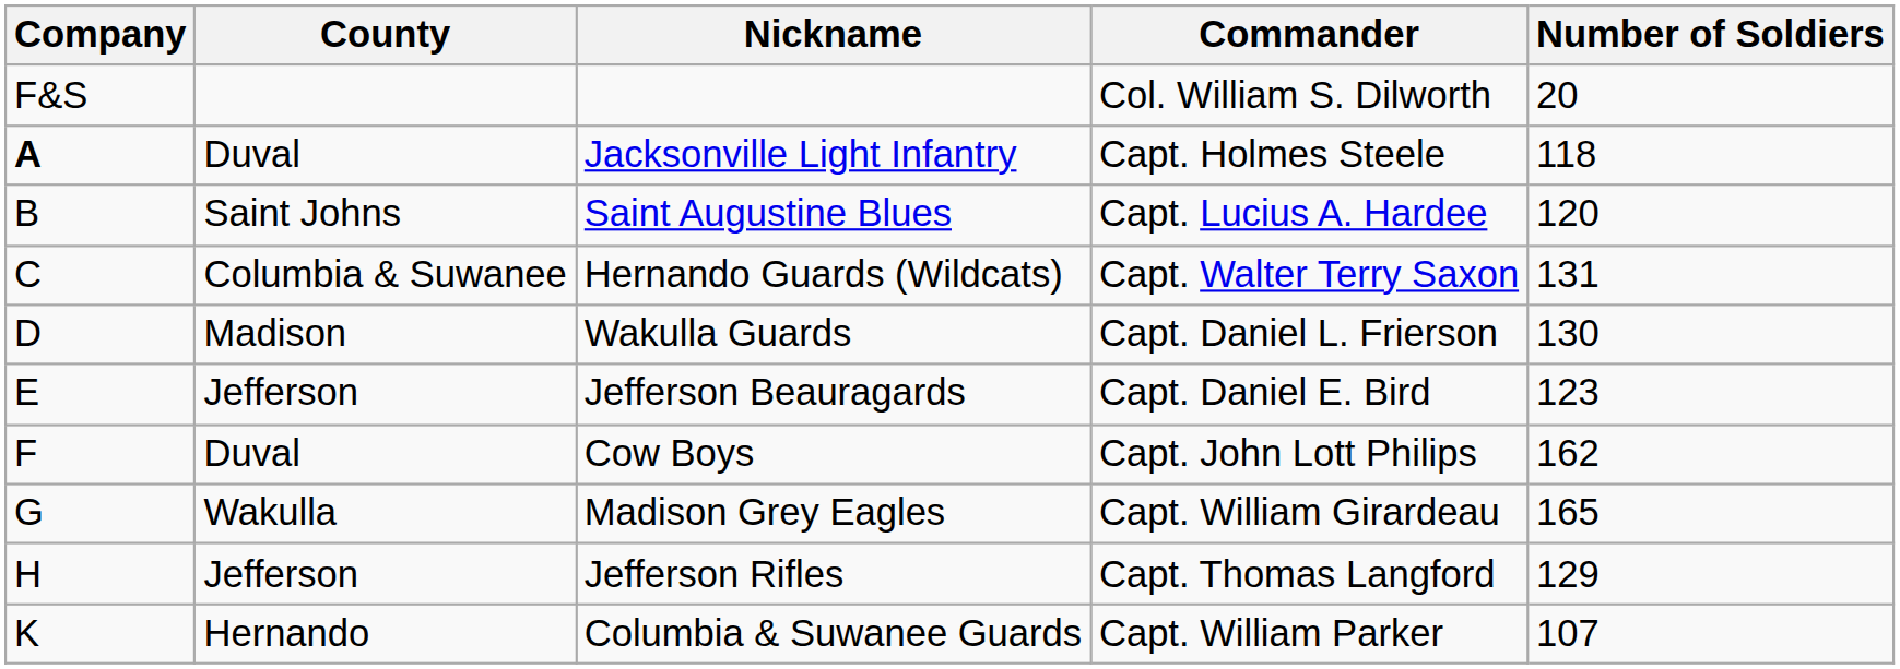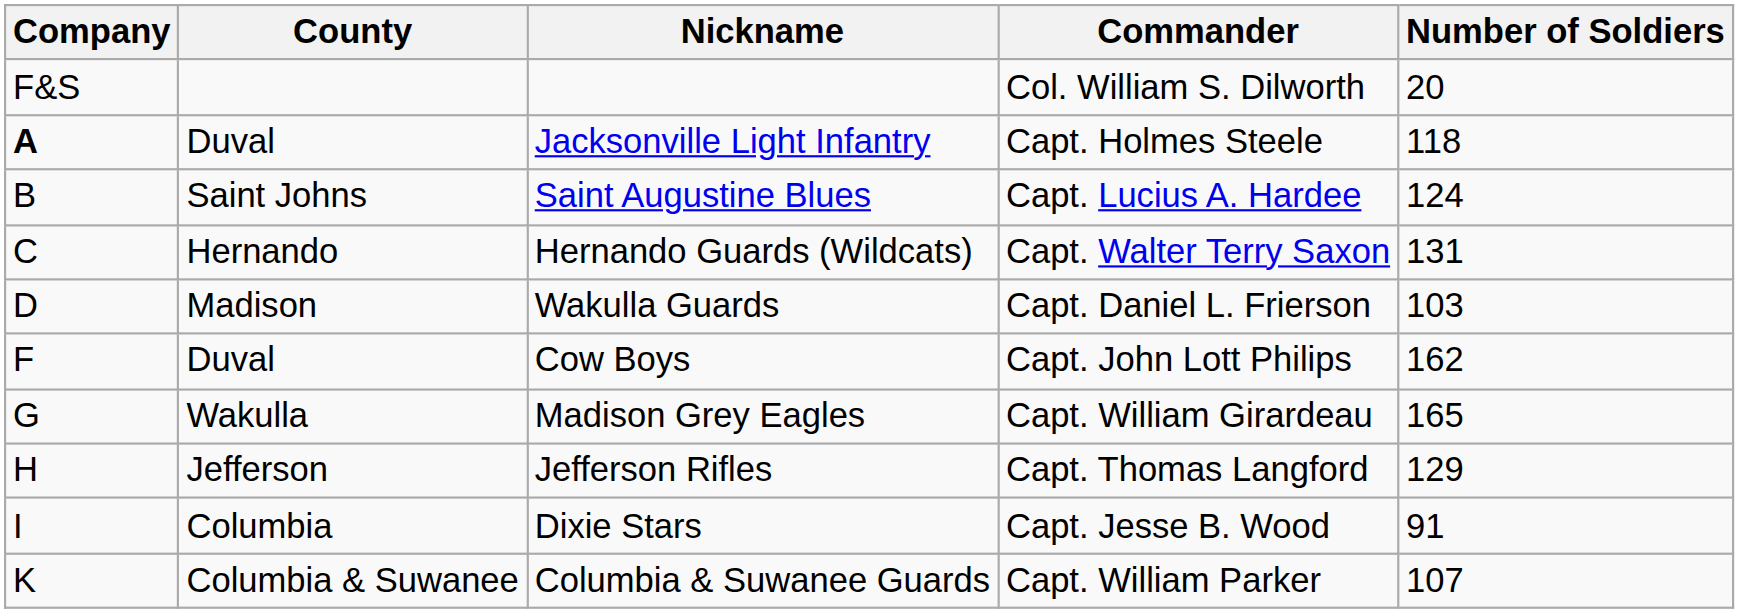 <table class="wikitable">
 <tr>
 <th>Company</th>
 <th>County</th>
 <th>Nickname</th>
 <th>Commander</th>
 <th>Number of Soldiers</th>
 </tr>
 <tr>
 <td>F&S</td>
 <td></td>
 <td></td>
 <td>Col. William S. Dilworth</td>
 <td>20</td>
 </tr>
 <tr>
 <td><strong>A</strong></td>
 <td>Duval</td>
 <td><a href='#'>Jacksonville Light Infantry</a></td>
 <td>Capt. Holmes Steele</td>
 <td>118</td>
 </tr>
 <tr>
 <td>B</td>
 <td>Saint Johns</td>
 <td><a href='#'>Saint Augustine Blues</a></td>
 <td>Capt. <a href='#'>Lucius A. Hardee</a></td>
-<td>120</td>
+<td>124</td>
 </tr>
 <tr>
 <td>C</td>
-<td>Columbia & Suwanee</td>
+<td>Hernando</td>
 <td>Hernando Guards (Wildcats)</td>
 <td>Capt. <a href='#'>Walter Terry Saxon</a></td>
 <td>131</td>
 </tr>
 <tr>
 <td>D</td>
 <td>Madison</td>
 <td>Wakulla Guards</td>
 <td>Capt. Daniel L. Frierson</td>
-<td>130</td>
-</tr>
-<tr>
-<td>E</td>
-<td>Jefferson</td>
-<td>Jefferson Beauragards</td>
-<td>Capt. Daniel E. Bird</td>
-<td>123</td>
+<td>103</td>
 </tr>
 <tr>
 <td>F</td>
 <td>Duval</td>
 <td>Cow Boys</td>
 <td>Capt. John Lott Philips</td>
 <td>162</td>
 </tr>
 <tr>
 <td>G</td>
 <td>Wakulla</td>
 <td>Madison Grey Eagles</td>
 <td>Capt. William Girardeau</td>
 <td>165</td>
 </tr>
 <tr>
 <td>H</td>
 <td>Jefferson</td>
 <td>Jefferson Rifles</td>
 <td>Capt. Thomas Langford</td>
 <td>129</td>
 </tr>
 <tr>
+<td>I</td>
+<td>Columbia</td>
+<td>Dixie Stars</td>
+<td>Capt. Jesse B. Wood</td>
+<td>91</td>
+</tr>
+<tr>
 <td>K</td>
-<td>Hernando</td>
+<td>Columbia & Suwanee</td>
 <td>Columbia & Suwanee Guards</td>
 <td>Capt. William Parker</td>
 <td>107</td>
 </tr>
 </table>
